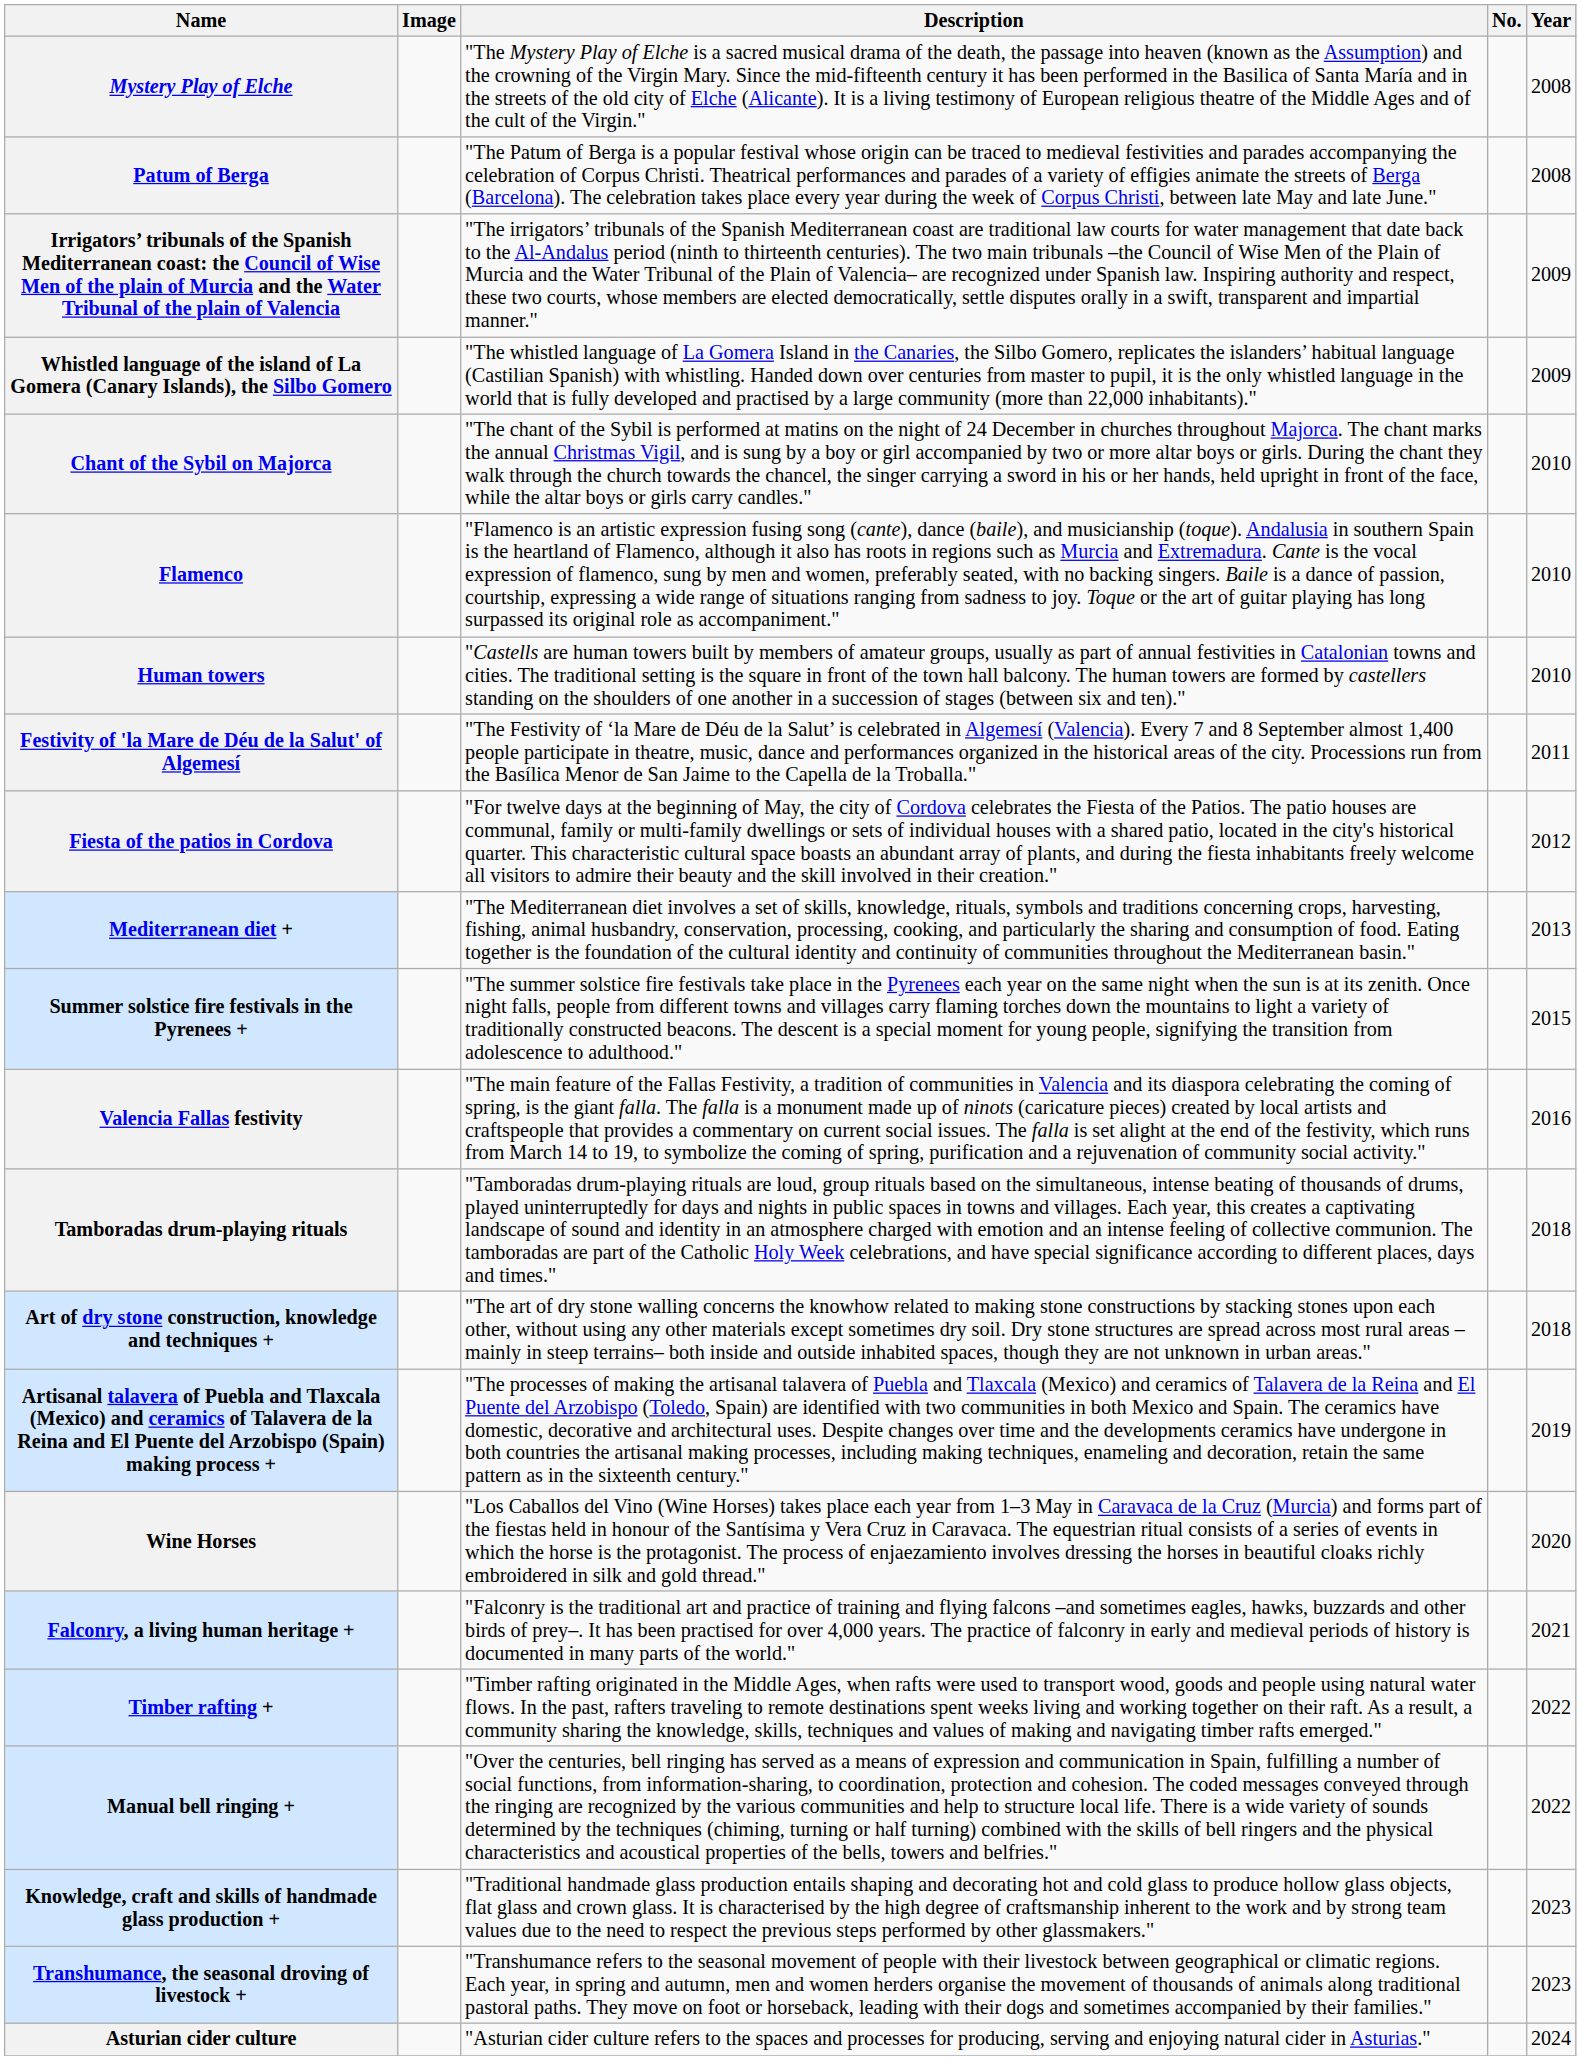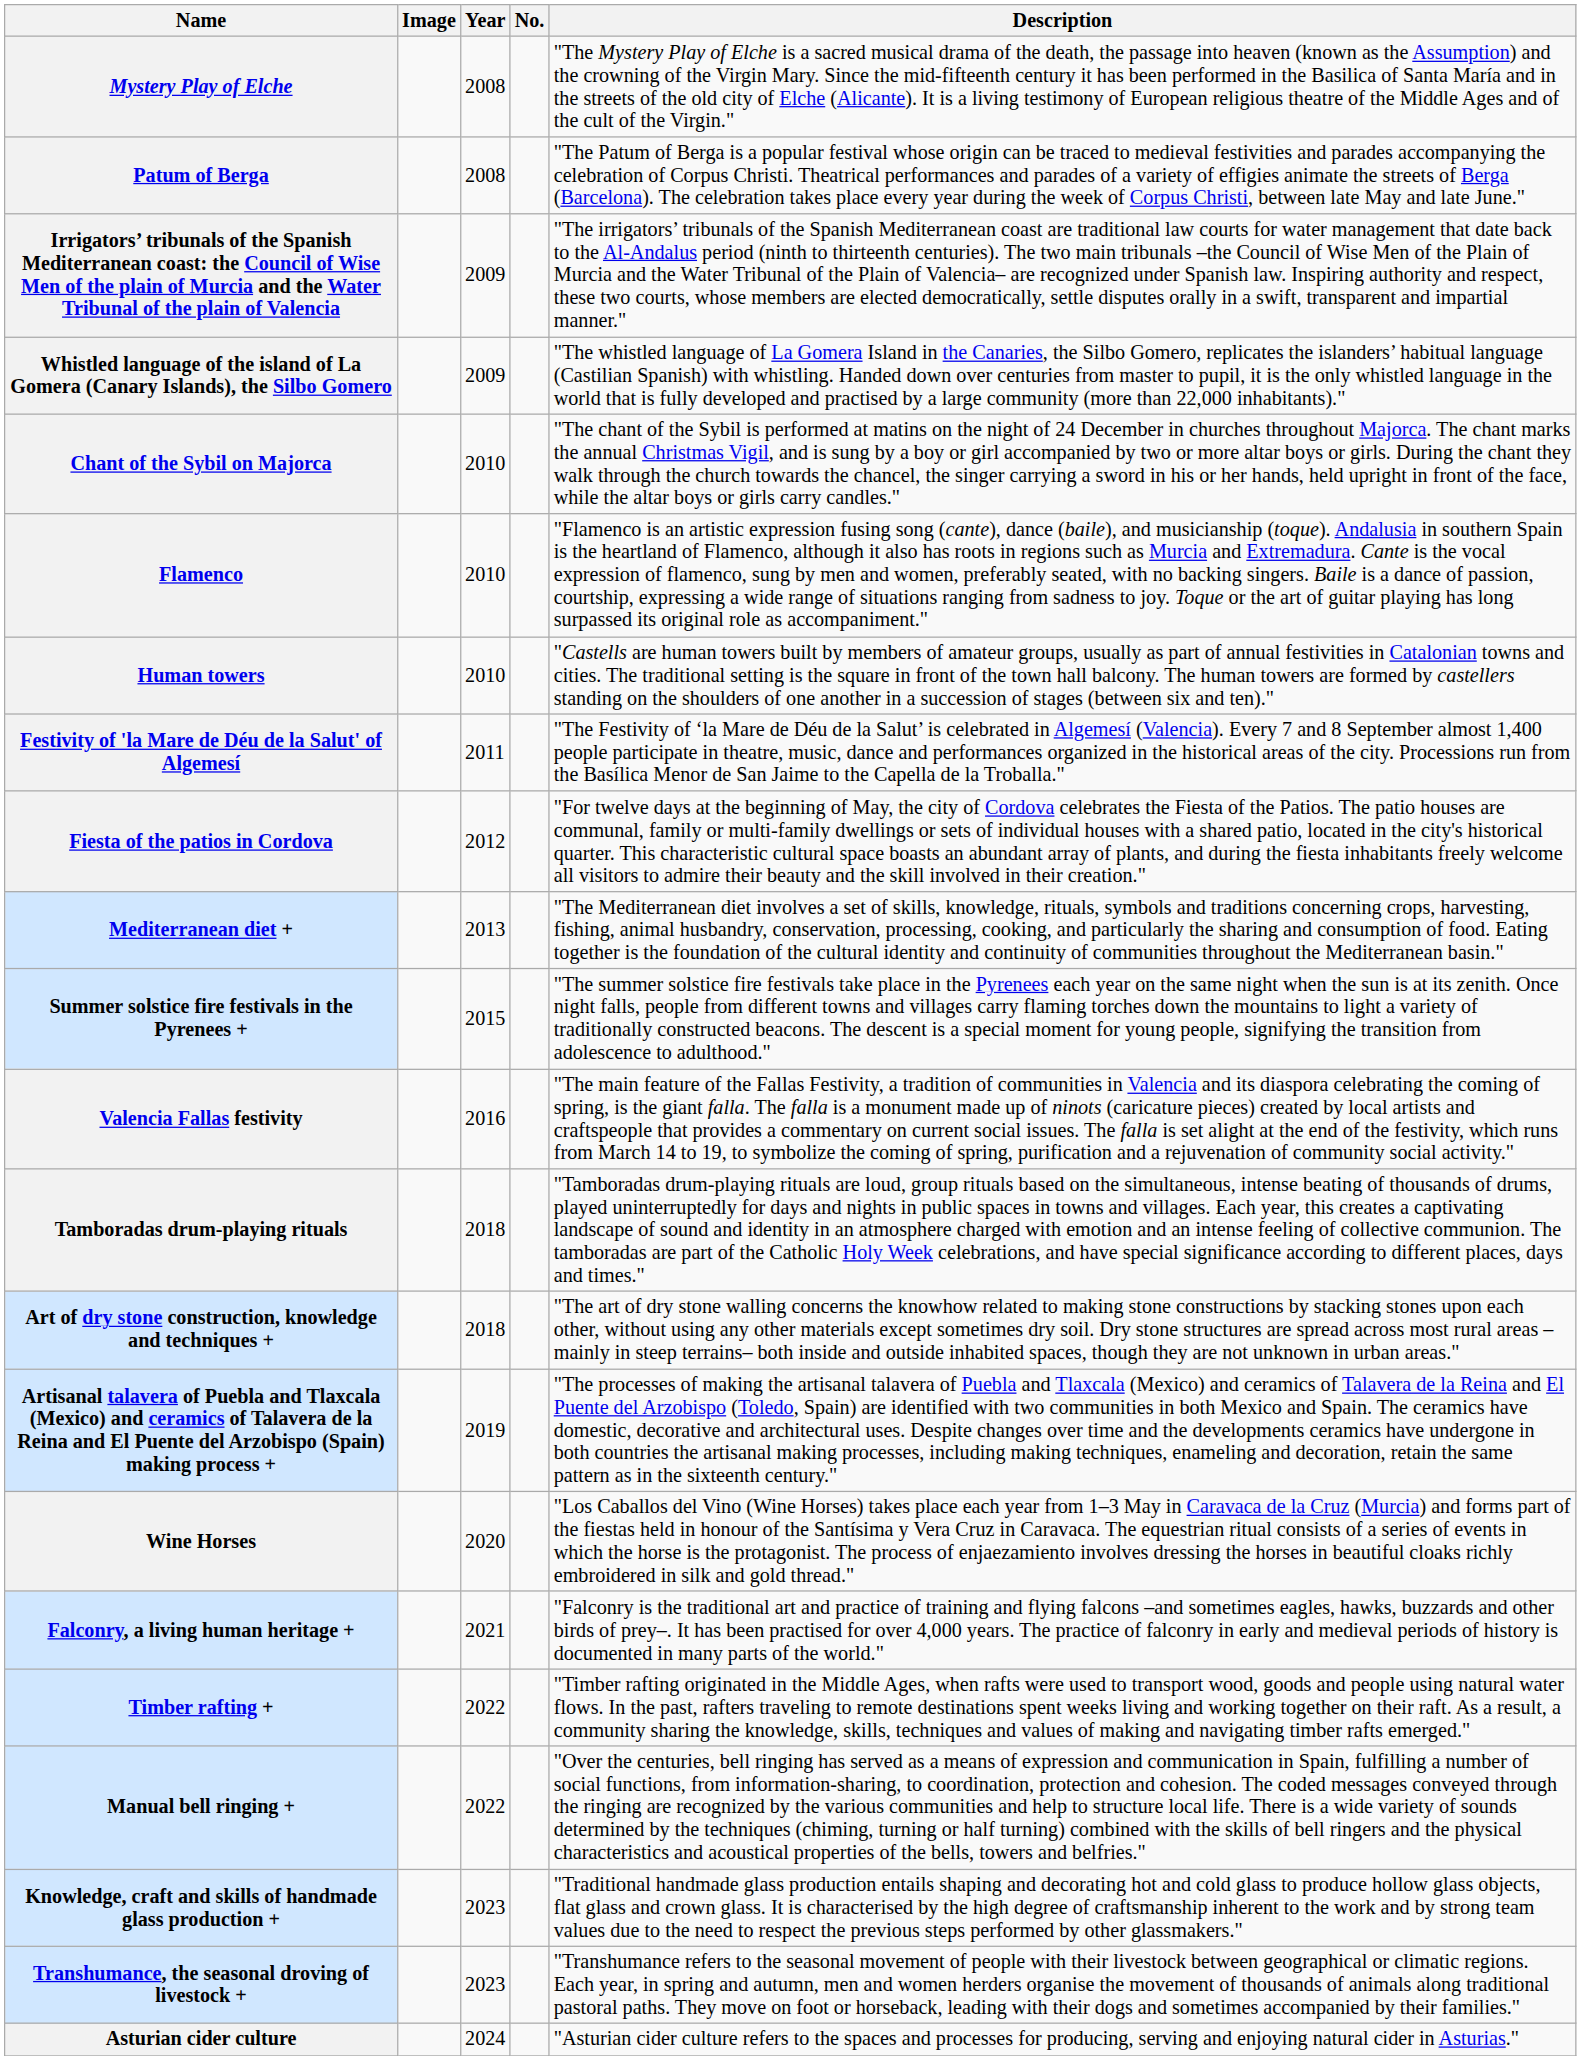 <table class="wikitable sortable plainrowheaders">
 <tr>
 <th style="width:25%">Name</th>
 <th class="unsortable">Image</th>
+<th>Year</th>
+<th>No.</th>
 <th class="unsortable">Description</th>
-<th>No.</th>
-<th>Year</th>
 </tr>
 <tr>
 <th scope="row"><em><a href='#'>Mystery Play of Elche</a></em></th>
 <td></td>
+<td>2008</td>
+<td></td>
 <td>"The <em>Mystery Play of Elche</em> is a sacred musical drama of the death, the passage into heaven (known as the <a href='#'>Assumption</a>) and the crowning of the Virgin Mary. Since the mid-fifteenth century it has been performed in the Basilica of Santa María and in the streets of the old city of <a href='#'>Elche</a> (<a href='#'>Alicante</a>). It is a living testimony of European religious theatre of the Middle Ages and of the cult of the Virgin."</td>
-<td></td>
-<td>2008</td>
 </tr>
 <tr>
 <th scope="row"><a href='#'>Patum of Berga</a></th>
 <td></td>
+<td>2008</td>
+<td></td>
 <td>"The Patum of Berga is a popular festival whose origin can be traced to medieval festivities and parades accompanying the celebration of Corpus Christi. Theatrical performances and parades of a variety of effigies animate the streets of <a href='#'>Berga</a> (<a href='#'>Barcelona</a>). The celebration takes place every year during the week of <a href='#'>Corpus Christi</a>, between late May and late June."</td>
-<td></td>
-<td>2008</td>
 </tr>
 <tr>
 <th scope="row">Irrigators’ tribunals of the Spanish Mediterranean coast: the <a href='#'>Council of Wise Men of the plain of Murcia</a> and the <a href='#'>Water Tribunal of the plain of Valencia</a></th>
 <td></td>
+<td>2009</td>
+<td></td>
 <td>"The irrigators’ tribunals of the Spanish Mediterranean coast are traditional law courts for water management that date back to the <a href='#'>Al-Andalus</a> period (ninth to thirteenth centuries). The two main tribunals –the Council of Wise Men of the Plain of Murcia and the Water Tribunal of the Plain of Valencia– are recognized under Spanish law. Inspiring authority and respect, these two courts, whose members are elected democratically, settle disputes orally in a swift, transparent and impartial manner."</td>
-<td></td>
-<td>2009</td>
 </tr>
 <tr>
 <th scope="row">Whistled language of the island of La Gomera (Canary Islands), the <a href='#'>Silbo Gomero</a></th>
 <td></td>
+<td>2009</td>
+<td></td>
 <td>"The whistled language of <a href='#'>La Gomera</a> Island in <a href='#'>the Canaries</a>, the Silbo Gomero, replicates the islanders’ habitual language (Castilian Spanish) with whistling. Handed down over centuries from master to pupil, it is the only whistled language in the world that is fully developed and practised by a large community (more than 22,000 inhabitants)."</td>
-<td></td>
-<td>2009</td>
 </tr>
 <tr>
 <th scope="row"><a href='#'>Chant of the Sybil on Majorca</a></th>
 <td></td>
+<td>2010</td>
+<td></td>
 <td>"The chant of the Sybil is performed at matins on the night of 24 December in churches throughout <a href='#'>Majorca</a>. The chant marks the annual <a href='#'>Christmas Vigil</a>, and is sung by a boy or girl accompanied by two or more altar boys or girls. During the chant they walk through the church towards the chancel, the singer carrying a sword in his or her hands, held upright in front of the face, while the altar boys or girls carry candles."</td>
-<td></td>
-<td>2010</td>
 </tr>
 <tr>
 <th scope="row"><a href='#'>Flamenco</a></th>
 <td></td>
+<td>2010</td>
+<td></td>
 <td>"Flamenco is an artistic expression fusing song (<em>cante</em>), dance (<em>baile</em>), and musicianship (<em>toque</em>). <a href='#'>Andalusia</a> in southern Spain is the heartland of Flamenco, although it also has roots in regions such as <a href='#'>Murcia</a> and <a href='#'>Extremadura</a>. <em>Cante</em> is the vocal expression of flamenco, sung by men and women, preferably seated, with no backing singers. <em>Baile</em> is a dance of passion, courtship, expressing a wide range of situations ranging from sadness to joy. <em>Toque</em> or the art of guitar playing has long surpassed its original role as accompaniment."</td>
-<td></td>
-<td>2010</td>
 </tr>
 <tr>
 <th scope="row"><a href='#'>Human towers</a></th>
 <td></td>
+<td>2010</td>
+<td></td>
 <td>"<em>Castells</em> are human towers built by members of amateur groups, usually as part of annual festivities in <a href='#'>Catalonian</a> towns and cities. The traditional setting is the square in front of the town hall balcony. The human towers are formed by <em>castellers</em> standing on the shoulders of one another in a succession of stages (between six and ten)."</td>
-<td></td>
-<td>2010</td>
 </tr>
 <tr>
 <th scope="row"><a href='#'>Festivity of 'la Mare de Déu de la Salut' of Algemesí</a></th>
 <td></td>
+<td>2011</td>
+<td></td>
 <td>"The Festivity of ‘la Mare de Déu de la Salut’ is celebrated in <a href='#'>Algemesí</a> (<a href='#'>Valencia</a>). Every 7 and 8 September almost 1,400 people participate in theatre, music, dance and performances organized in the historical areas of the city. Processions run from the Basílica Menor de San Jaime to the Capella de la Troballa."</td>
-<td></td>
-<td>2011</td>
 </tr>
 <tr>
 <th scope="row"><a href='#'>Fiesta of the patios in Cordova</a></th>
 <td></td>
+<td>2012</td>
+<td></td>
 <td>"For twelve days at the beginning of May, the city of <a href='#'>Cordova</a> celebrates the Fiesta of the Patios. The patio houses are communal, family or multi-family dwellings or sets of individual houses with a shared patio, located in the city's historical quarter. This characteristic cultural space boasts an abundant array of plants, and during the fiesta inhabitants freely welcome all visitors to admire their beauty and the skill involved in their creation."</td>
-<td></td>
-<td>2012</td>
 </tr>
 <tr>
 <th scope="row" style="background:#D0E7FF;"><a href='#'>Mediterranean diet</a> +</th>
 <td></td>
+<td>2013</td>
+<td></td>
 <td>"The Mediterranean diet involves a set of skills, knowledge, rituals, symbols and traditions concerning crops, harvesting, fishing, animal husbandry, conservation, processing, cooking, and particularly the sharing and consumption of food. Eating together is the foundation of the cultural identity and continuity of communities throughout the Mediterranean basin."</td>
-<td></td>
-<td>2013</td>
 </tr>
 <tr>
 <th scope="row" style="background:#D0E7FF;">Summer solstice fire festivals in the Pyrenees +</th>
 <td></td>
+<td>2015</td>
+<td></td>
 <td>"The summer solstice fire festivals take place in the <a href='#'>Pyrenees</a> each year on the same night when the sun is at its zenith. Once night falls, people from different towns and villages carry flaming torches down the mountains to light a variety of traditionally constructed beacons. The descent is a special moment for young people, signifying the transition from adolescence to adulthood."</td>
-<td></td>
-<td>2015</td>
 </tr>
 <tr>
 <th scope="row"><a href='#'>Valencia Fallas</a> festivity</th>
 <td></td>
+<td>2016</td>
+<td></td>
 <td>"The main feature of the Fallas Festivity, a tradition of communities in <a href='#'>Valencia</a> and its diaspora celebrating the coming of spring, is the giant <em>falla</em>. The <em>falla</em> is a monument made up of <em>ninots</em> (caricature pieces) created by local artists and craftspeople that provides a commentary on current social issues. The <em>falla</em> is set alight at the end of the festivity, which runs from March 14 to 19, to symbolize the coming of spring, purification and a rejuvenation of community social activity."</td>
-<td></td>
-<td>2016</td>
 </tr>
 <tr>
 <th scope="row">Tamboradas drum-playing rituals</th>
 <td></td>
+<td>2018</td>
+<td></td>
 <td>"Tamboradas drum-playing rituals are loud, group rituals based on the simultaneous, intense beating of thousands of drums, played uninterruptedly for days and nights in public spaces in towns and villages. Each year, this creates a captivating landscape of sound and identity in an atmosphere charged with emotion and an intense feeling of collective communion. The tamboradas are part of the Catholic <a href='#'>Holy Week</a> celebrations, and have special significance according to different places, days and times."</td>
-<td></td>
-<td>2018</td>
 </tr>
 <tr>
 <th scope="row" style="background:#D0E7FF;">Art of <a href='#'>dry stone</a> construction, knowledge and techniques +</th>
 <td></td>
+<td>2018</td>
+<td></td>
 <td>"The art of dry stone walling concerns the knowhow related to making stone constructions by stacking stones upon each other, without using any other materials except sometimes dry soil. Dry stone structures are spread across most rural areas –mainly in steep terrains– both inside and outside inhabited spaces, though they are not unknown in urban areas."</td>
-<td></td>
-<td>2018</td>
 </tr>
 <tr>
 <th scope="row" style="background:#D0E7FF;">Artisanal <a href='#'>talavera</a> of Puebla and Tlaxcala (Mexico) and <a href='#'>ceramics</a> of Talavera de la Reina and El Puente del Arzobispo (Spain) making process +</th>
 <td></td>
+<td>2019</td>
+<td></td>
 <td>"The processes of making the artisanal talavera of <a href='#'>Puebla</a> and <a href='#'>Tlaxcala</a> (Mexico) and ceramics of <a href='#'>Talavera de la Reina</a> and <a href='#'>El Puente del Arzobispo</a> (<a href='#'>Toledo</a>, Spain) are identified with two communities in both Mexico and Spain. The ceramics have domestic, decorative and architectural uses. Despite changes over time and the developments ceramics have undergone in both countries the artisanal making processes, including making techniques, enameling and decoration, retain the same pattern as in the sixteenth century."</td>
-<td></td>
-<td>2019</td>
 </tr>
 <tr>
 <th scope="row">Wine Horses</th>
 <td></td>
+<td>2020</td>
+<td></td>
 <td>"Los Caballos del Vino (Wine Horses) takes place each year from 1–3 May in <a href='#'>Caravaca de la Cruz</a> (<a href='#'>Murcia</a>) and forms part of the fiestas held in honour of the Santísima y Vera Cruz in Caravaca. The equestrian ritual consists of a series of events in which the horse is the protagonist. The process of enjaezamiento involves dressing the horses in beautiful cloaks richly embroidered in silk and gold thread."</td>
-<td></td>
-<td>2020</td>
 </tr>
 <tr>
 <th scope="row" style="background:#D0E7FF;"><a href='#'>Falconry</a>, a living human heritage +</th>
 <td></td>
+<td>2021</td>
+<td></td>
 <td>"Falconry is the traditional art and practice of training and flying falcons –and sometimes eagles, hawks, buzzards and other birds of prey–. It has been practised for over 4,000 years. The practice of falconry in early and medieval periods of history is documented in many parts of the world."</td>
-<td></td>
-<td>2021</td>
 </tr>
 <tr>
 <th scope="row" style="background:#D0E7FF;"><a href='#'>Timber rafting</a> +</th>
 <td></td>
+<td>2022</td>
+<td></td>
 <td>"Timber rafting originated in the Middle Ages, when rafts were used to transport wood, goods and people using natural water flows. In the past, rafters traveling to remote destinations spent weeks living and working together on their raft. As a result, a community sharing the knowledge, skills, techniques and values of making and navigating timber rafts emerged."</td>
-<td></td>
-<td>2022</td>
 </tr>
 <tr>
 <th scope="row" style="background:#D0E7FF;">Manual bell ringing +</th>
 <td></td>
+<td>2022</td>
+<td></td>
 <td>"Over the centuries, bell ringing has served as a means of expression and communication in Spain, fulfilling a number of social functions, from information-sharing, to coordination, protection and cohesion. The coded messages conveyed through the ringing are recognized by the various communities and help to structure local life. There is a wide variety of sounds determined by the techniques (chiming, turning or half turning) combined with the skills of bell ringers and the physical characteristics and acoustical properties of the bells, towers and belfries."</td>
-<td></td>
-<td>2022</td>
 </tr>
 <tr>
 <th scope="row" style="background:#D0E7FF;">Knowledge, craft and skills of handmade glass production +</th>
 <td></td>
+<td>2023</td>
+<td></td>
 <td>"Traditional handmade glass production entails shaping and decorating hot and cold glass to produce hollow glass objects, flat glass and crown glass. It is characterised by the high degree of craftsmanship inherent to the work and by strong team values due to the need to respect the previous steps performed by other glassmakers."</td>
-<td></td>
-<td>2023</td>
 </tr>
 <tr>
 <th scope="row" style="background:#D0E7FF;"><a href='#'>Transhumance</a>, the seasonal droving of livestock +</th>
 <td></td>
+<td>2023</td>
+<td></td>
 <td>"Transhumance refers to the seasonal movement of people with their livestock between geographical or climatic regions. Each year, in spring and autumn, men and women herders organise the movement of thousands of animals along traditional pastoral paths. They move on foot or horseback, leading with their dogs and sometimes accompanied by their families."</td>
-<td></td>
-<td>2023</td>
 </tr>
 <tr>
 <th scope="row">Asturian cider culture</th>
 <td></td>
+<td>2024</td>
+<td></td>
 <td>"Asturian cider culture refers to the spaces and processes for producing, serving and enjoying natural cider in <a href='#'>Asturias</a>."</td>
-<td></td>
-<td>2024</td>
 </tr>
 </table>
